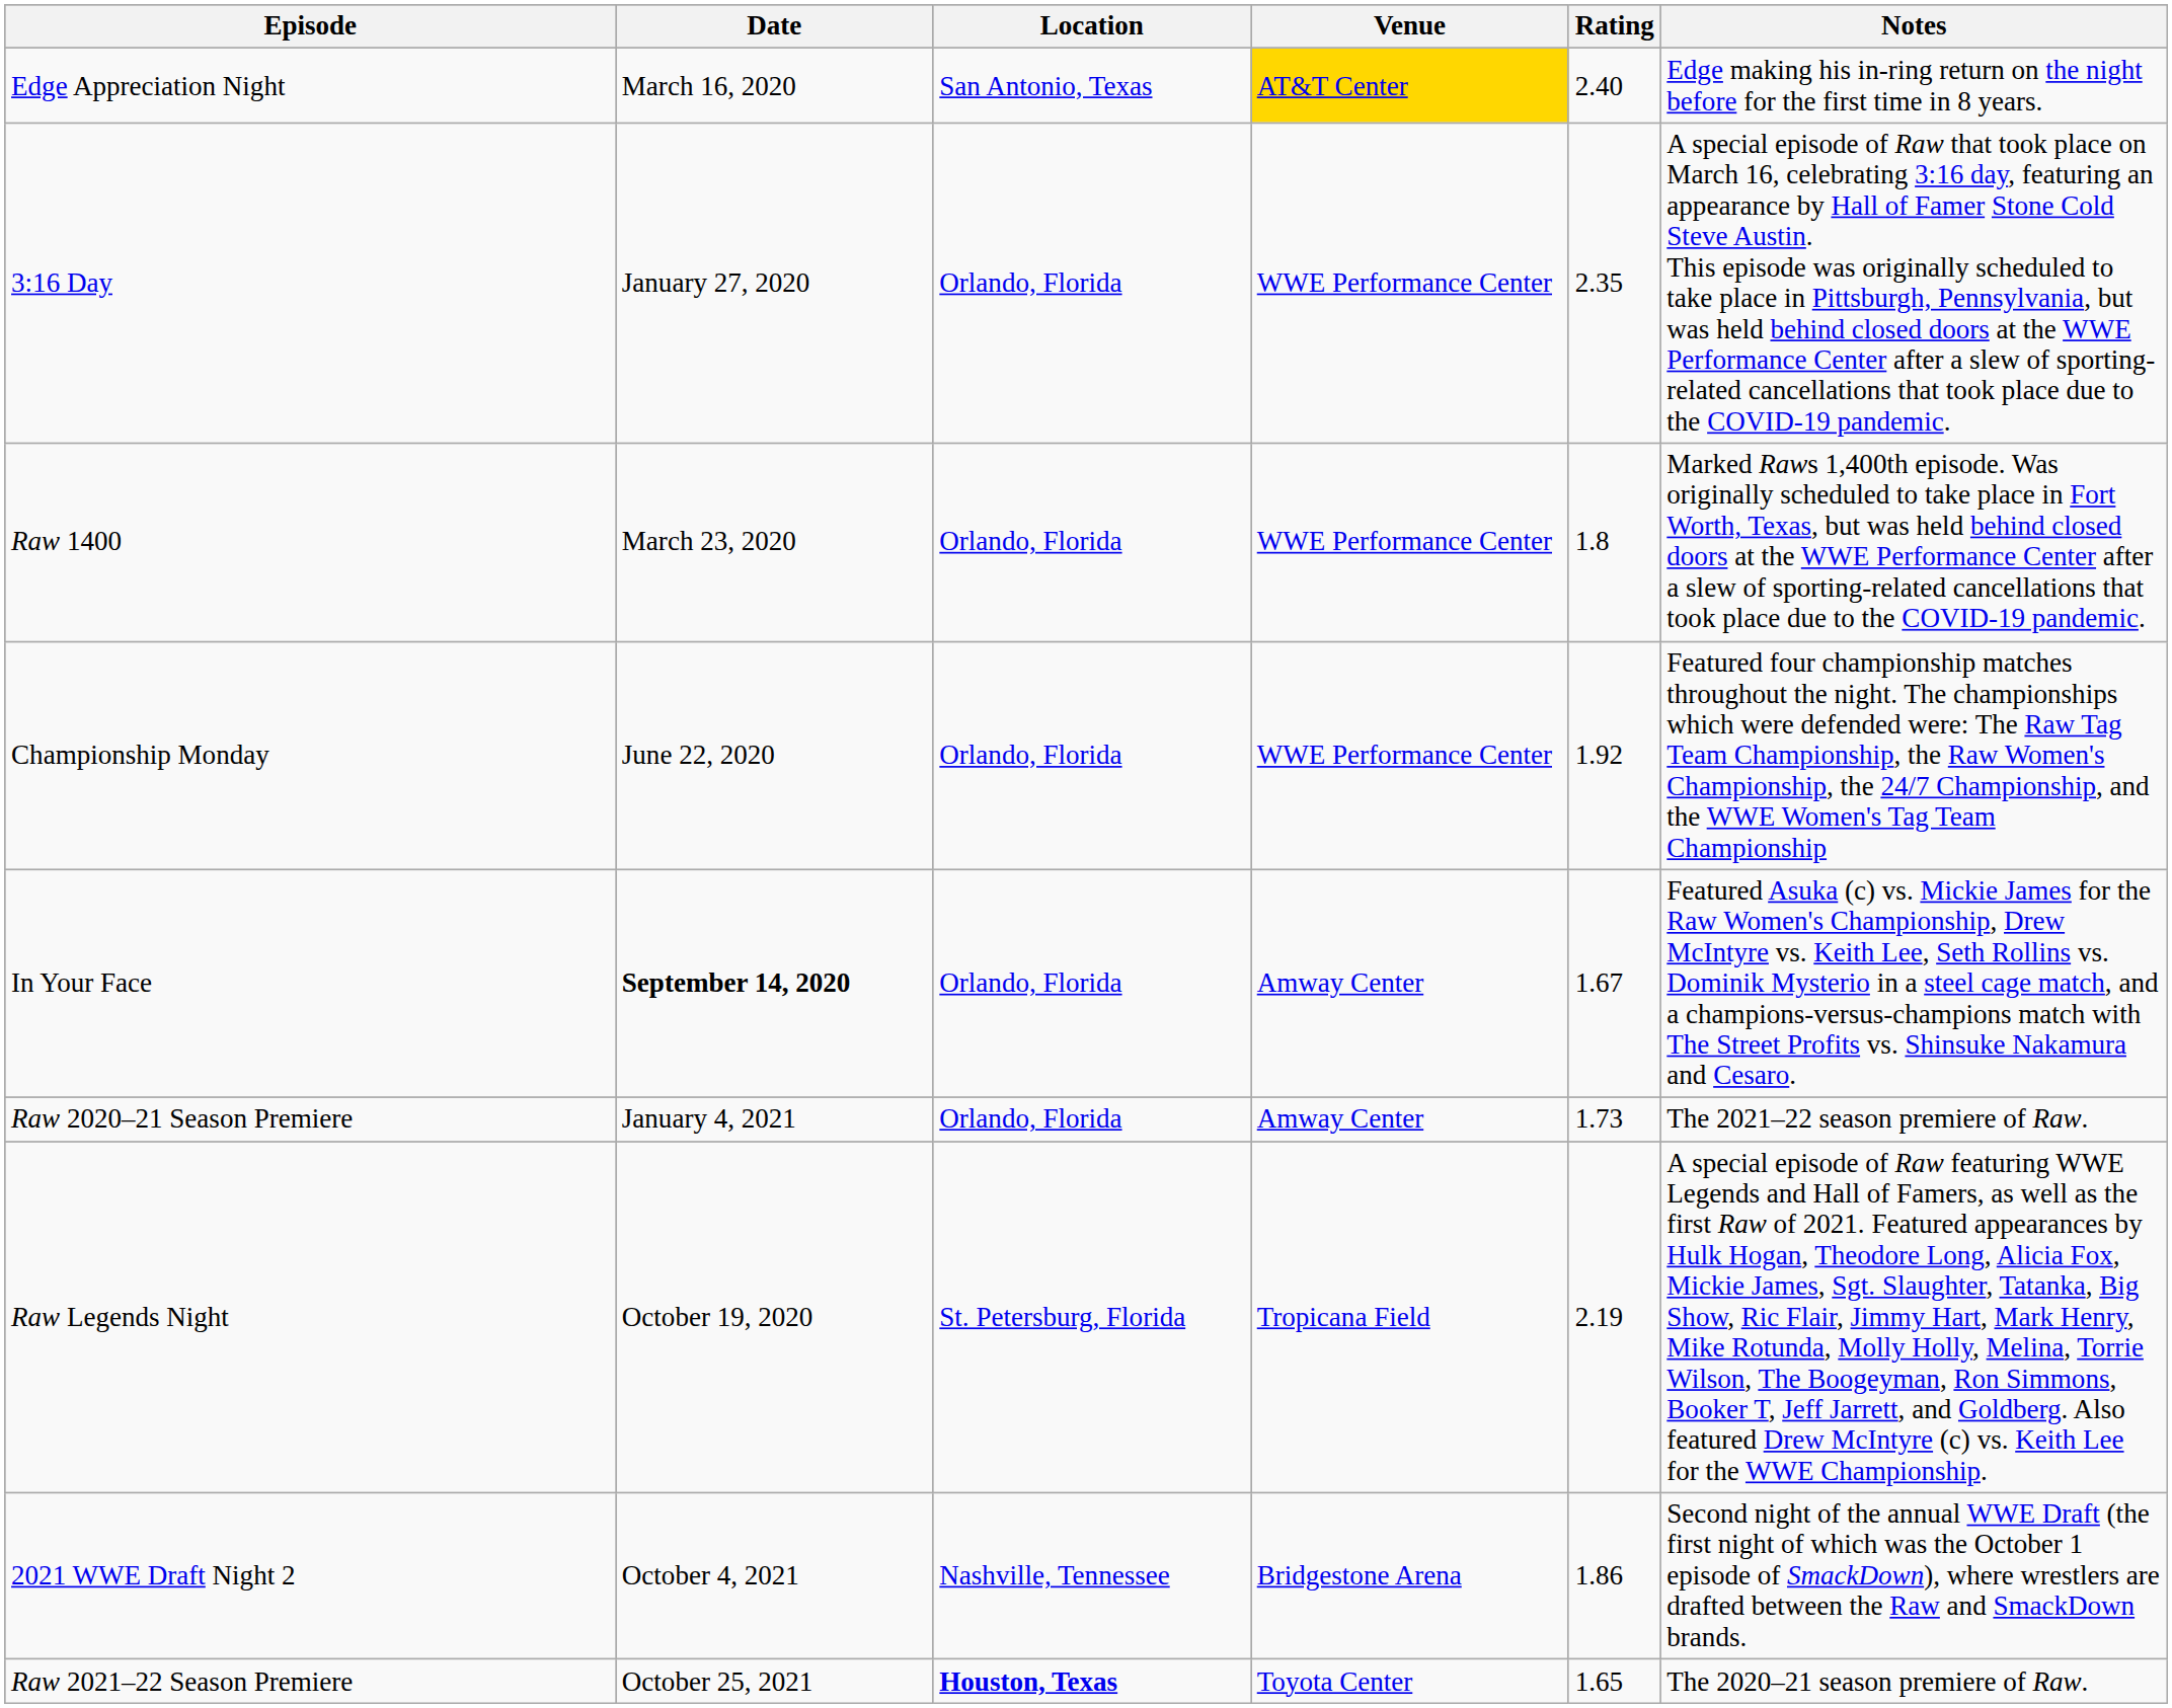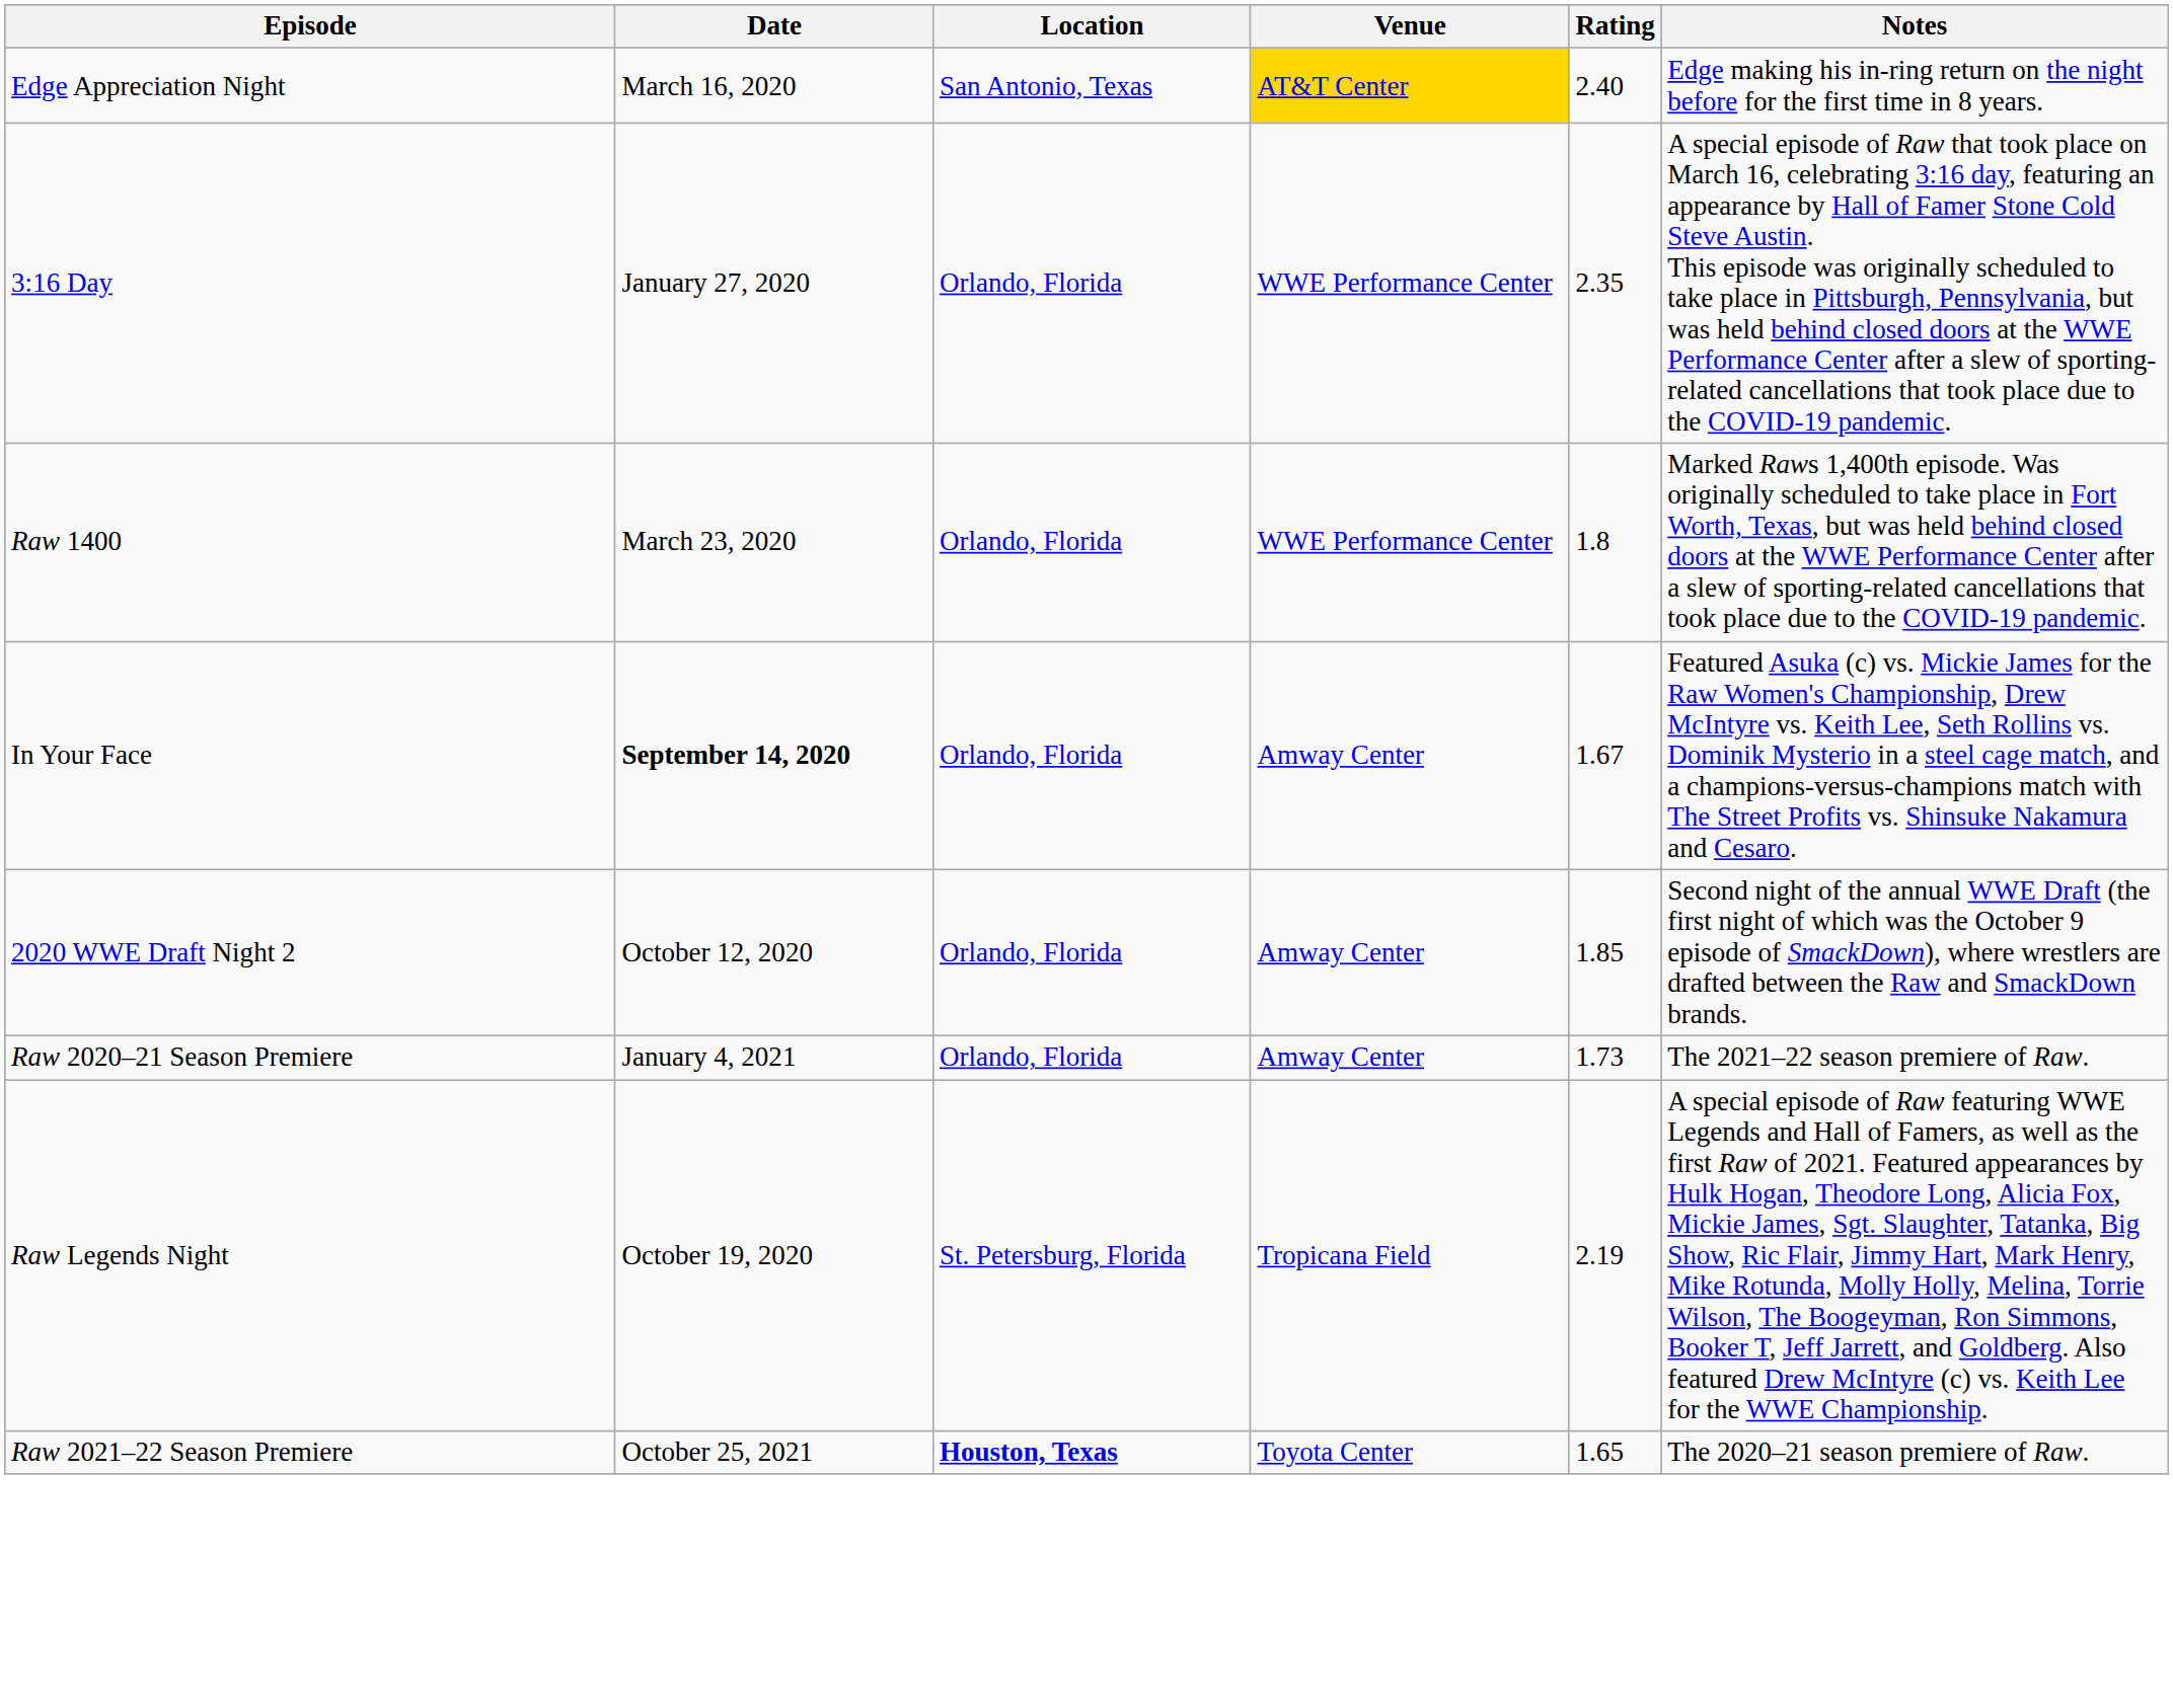 <table class="wikitable plainrowheaders sortable" style="width:100%;">
 <tr>
 <th style="width:29%;">Episode</th>
 <th style="width:15%;">Date</th>
 <th style="width:15%;">Location</th>
 <th style="width:15%;">Venue</th>
 <th style="width:2%;">Rating</th>
 <th style="width:99%;">Notes</th>
 </tr>
 <tr>
 <td><a href='#'>Edge</a> Appreciation Night</td>
 <td>March 16, 2020</td>
 <td><a href='#'>San Antonio, Texas</a></td>
 <td style="background: gold;"><a href='#'>AT&T Center</a></td>
 <td>2.40</td>
 <td><a href='#'>Edge</a> making his in-ring return on <a href='#'>the night before</a> for the first time in 8 years.</td>
 </tr>
 <tr>
 <td><a href='#'>3:16 Day</a></td>
 <td>January 27, 2020</td>
 <td><a href='#'>Orlando, Florida</a></td>
 <td><a href='#'>WWE Performance Center</a></td>
 <td>2.35</td>
 <td>A special episode of <em>Raw</em> that took place on March 16, celebrating <a href='#'>3:16 day</a>, featuring an appearance by <a href='#'>Hall of Famer</a> <a href='#'>Stone Cold Steve Austin</a>.<br>This episode was originally scheduled to take place in <a href='#'>Pittsburgh, Pennsylvania</a>, but was held <a href='#'>behind closed doors</a> at the <a href='#'>WWE Performance Center</a> after a slew of sporting-related cancellations that took place due to the <a href='#'>COVID-19 pandemic</a>.</td>
 </tr>
 <tr>
 <td><em>Raw</em> 1400</td>
 <td>March 23, 2020</td>
 <td><a href='#'>Orlando, Florida</a></td>
 <td><a href='#'>WWE Performance Center</a></td>
 <td>1.8</td>
 <td>Marked <em>Raw</em>s 1,400th episode. Was originally scheduled to take place in <a href='#'>Fort Worth, Texas</a>, but was held <a href='#'>behind closed doors</a> at the <a href='#'>WWE Performance Center</a> after a slew of sporting-related cancellations that took place due to the <a href='#'>COVID-19 pandemic</a>.</td>
 </tr>
 <tr>
-<td>Championship Monday</td>
-<td>June 22, 2020</td>
-<td><a href='#'>Orlando, Florida</a></td>
-<td><a href='#'>WWE Performance Center</a></td>
-<td>1.92</td>
-<td>Featured four championship matches throughout the night. The championships which were defended were: The <a href='#'>Raw Tag Team Championship</a>, the <a href='#'>Raw Women's Championship</a>, the <a href='#'>24/7 Championship</a>, and the <a href='#'>WWE Women's Tag Team Championship</a></td>
-</tr>
-<tr>
 <td>In Your Face</td>
 <td><strong>September 14, 2020</strong></td>
 <td><a href='#'>Orlando, Florida</a></td>
 <td><a href='#'>Amway Center</a></td>
 <td>1.67</td>
 <td>Featured <a href='#'>Asuka</a> (c) vs. <a href='#'>Mickie James</a> for the <a href='#'>Raw Women's Championship</a>, <a href='#'>Drew McIntyre</a> vs. <a href='#'>Keith Lee</a>, <a href='#'>Seth Rollins</a> vs. <a href='#'>Dominik Mysterio</a> in a <a href='#'>steel cage match</a>, and a champions-versus-champions match with <a href='#'>The Street Profits</a> vs. <a href='#'>Shinsuke Nakamura</a> and <a href='#'>Cesaro</a>.</td>
+</tr>
+<tr>
+<td><a href='#'>2020 WWE Draft</a> Night 2</td>
+<td>October 12, 2020</td>
+<td><a href='#'>Orlando, Florida</a></td>
+<td><a href='#'>Amway Center</a></td>
+<td>1.85</td>
+<td>Second night of the annual <a href='#'>WWE Draft</a> (the first night of which was the October 9 episode of <em><a href='#'>SmackDown</a></em>), where wrestlers are drafted between the <a href='#'>Raw</a> and <a href='#'>SmackDown</a> brands.</td>
 </tr>
 <tr>
 <td><em>Raw</em> 2020–21 Season Premiere</td>
 <td>January 4, 2021</td>
 <td><a href='#'>Orlando, Florida</a></td>
 <td><a href='#'>Amway Center</a></td>
 <td>1.73</td>
 <td>The 2021–22 season premiere of <em>Raw</em>.</td>
 </tr>
 <tr>
 <td><em>Raw</em> Legends Night</td>
 <td>October 19, 2020</td>
 <td><a href='#'>St. Petersburg, Florida</a></td>
 <td><a href='#'>Tropicana Field</a></td>
 <td>2.19</td>
 <td>A special episode of <em>Raw</em> featuring WWE Legends and Hall of Famers, as well as the first <em>Raw</em> of 2021. Featured appearances by <a href='#'>Hulk Hogan</a>, <a href='#'>Theodore Long</a>, <a href='#'>Alicia Fox</a>, <a href='#'>Mickie James</a>, <a href='#'>Sgt. Slaughter</a>, <a href='#'>Tatanka</a>, <a href='#'>Big Show</a>, <a href='#'>Ric Flair</a>, <a href='#'>Jimmy Hart</a>, <a href='#'>Mark Henry</a>, <a href='#'>Mike Rotunda</a>, <a href='#'>Molly Holly</a>, <a href='#'>Melina</a>, <a href='#'>Torrie Wilson</a>, <a href='#'>The Boogeyman</a>, <a href='#'>Ron Simmons</a>, <a href='#'>Booker T</a>, <a href='#'>Jeff Jarrett</a>, and <a href='#'>Goldberg</a>. Also featured <a href='#'>Drew McIntyre</a> (c) vs. <a href='#'>Keith Lee</a> for the <a href='#'>WWE Championship</a>.</td>
 </tr>
 <tr>
-<td><a href='#'>2021 WWE Draft</a> Night 2</td>
-<td>October 4, 2021</td>
-<td><a href='#'>Nashville, Tennessee</a></td>
-<td><a href='#'>Bridgestone Arena</a></td>
-<td>1.86</td>
-<td>Second night of the annual <a href='#'>WWE Draft</a> (the first night of which was the October 1 episode of <em><a href='#'>SmackDown</a></em>), where wrestlers are drafted between the <a href='#'>Raw</a> and <a href='#'>SmackDown</a> brands.</td>
-</tr>
-<tr>
 <td><em>Raw</em> 2021–22 Season Premiere</td>
 <td>October 25, 2021</td>
 <td><strong><a href='#'>Houston, Texas</a></strong></td>
 <td><a href='#'>Toyota Center</a></td>
 <td>1.65</td>
 <td>The 2020–21 season premiere of <em>Raw</em>.</td>
 </tr>
 </table>
